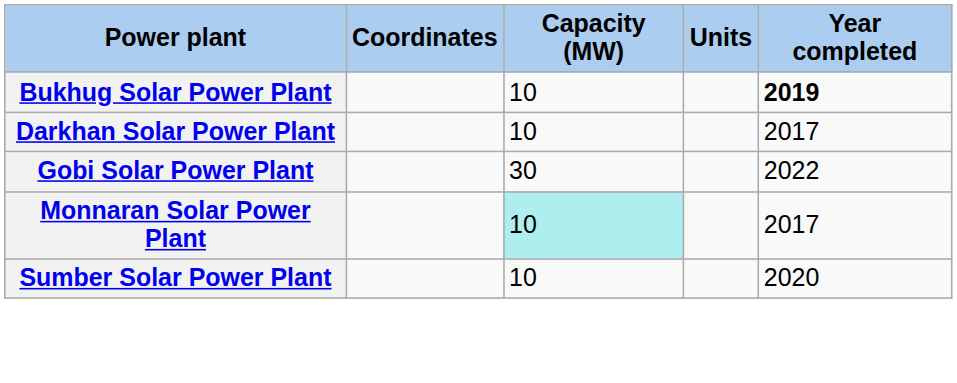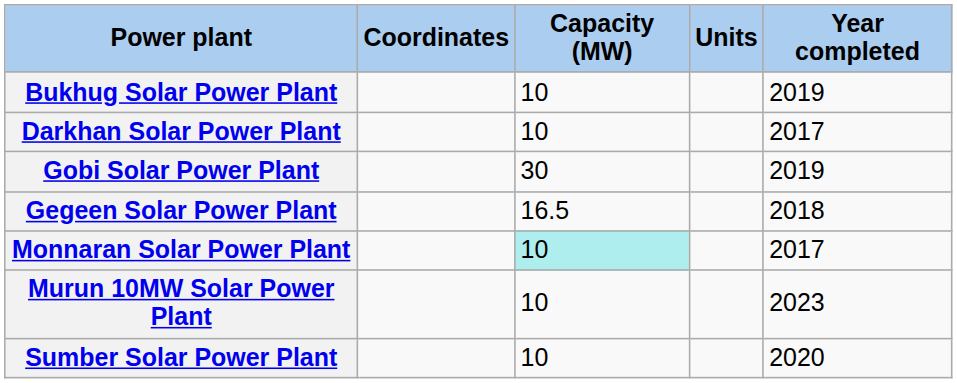 <table class="wikitable sortable">
 <tr>
 <th style="background-color:#ABCDEF;">Power plant</th>
 <th style="background-color:#ABCDEF;">Coordinates</th>
 <th style="background-color:#ABCDEF;">Capacity (MW)</th>
 <th style="background-color:#ABCDEF;">Units</th>
 <th style="background-color:#ABCDEF;">Year completed</th>
 </tr>
 <tr>
 <th><a href='#'>Bukhug Solar Power Plant</a></th>
 <td></td>
 <td>10</td>
 <td></td>
-<td><strong>2019</strong></td>
+<td>2019</td>
 </tr>
 <tr>
 <th><a href='#'>Darkhan Solar Power Plant</a></th>
 <td></td>
 <td>10</td>
 <td></td>
 <td>2017</td>
 </tr>
 <tr>
 <th><a href='#'>Gobi Solar Power Plant</a></th>
 <td></td>
 <td>30</td>
 <td></td>
-<td>2022</td>
+<td>2019</td>
+</tr>
+<tr>
+<th><a href='#'>Gegeen Solar Power Plant</a></th>
+<td></td>
+<td>16.5</td>
+<td></td>
+<td>2018</td>
 </tr>
 <tr>
 <th><a href='#'>Monnaran Solar Power Plant</a></th>
 <td></td>
 <td style="background: paleturquoise;">10</td>
 <td></td>
 <td>2017</td>
 </tr>
 <tr>
+<th><a href='#'>Murun 10MW Solar Power Plant</a></th>
+<td></td>
+<td>10</td>
+<td></td>
+<td>2023</td>
+</tr>
+<tr>
 <th><a href='#'>Sumber Solar Power Plant</a></th>
 <td></td>
 <td>10</td>
 <td></td>
 <td>2020</td>
 </tr>
 </table>
